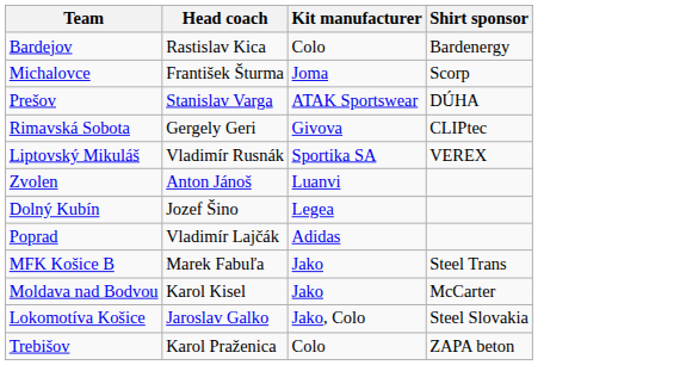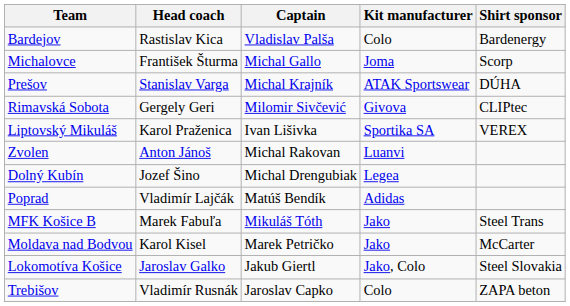 <table class="wikitable sortable">
 <tr>
 <th>Team</th>
 <th>Head coach</th>
+<th>Captain</th>
 <th>Kit manufacturer</th>
 <th>Shirt sponsor</th>
 </tr>
 <tr>
 <td><a href='#'>Bardejov</a></td>
 <td> Rastislav Kica</td>
+<td> <a href='#'>Vladislav Palša</a></td>
 <td>Colo</td>
 <td>Bardenergy</td>
 </tr>
 <tr>
 <td><a href='#'>Michalovce</a></td>
 <td> František Šturma</td>
+<td> <a href='#'>Michal Gallo</a></td>
 <td><a href='#'>Joma</a></td>
 <td>Scorp</td>
 </tr>
 <tr>
 <td><a href='#'>Prešov</a></td>
 <td> <a href='#'>Stanislav Varga</a></td>
+<td> <a href='#'>Michal Krajník</a></td>
 <td><a href='#'>ATAK Sportswear</a></td>
 <td>DÚHA</td>
 </tr>
 <tr>
 <td><a href='#'>Rimavská Sobota</a></td>
 <td> Gergely Geri</td>
+<td> <a href='#'>Milomir Sivčević</a></td>
 <td><a href='#'>Givova</a></td>
 <td>CLIPtec</td>
 </tr>
 <tr>
 <td><a href='#'>Liptovský Mikuláš</a></td>
-<td> Vladimír Rusnák</td>
+<td> Karol Praženica</td>
+<td> Ivan Lišivka</td>
 <td><a href='#'>Sportika SA</a></td>
 <td>VEREX</td>
 </tr>
 <tr>
 <td><a href='#'>Zvolen</a></td>
 <td> <a href='#'>Anton Jánoš</a></td>
+<td> Michal Rakovan</td>
 <td><a href='#'>Luanvi</a></td>
 <td></td>
 </tr>
 <tr>
 <td><a href='#'>Dolný Kubín</a></td>
 <td> Jozef Šino</td>
+<td> Michal Drengubiak</td>
 <td><a href='#'>Legea</a></td>
 <td></td>
 </tr>
 <tr>
 <td><a href='#'>Poprad</a></td>
 <td> Vladimír Lajčák</td>
+<td> Matúš Bendík</td>
 <td><a href='#'>Adidas</a></td>
 <td></td>
 </tr>
 <tr>
 <td><a href='#'>MFK Košice B</a></td>
 <td> Marek Fabuľa</td>
+<td> <a href='#'>Mikuláš Tóth</a></td>
 <td><a href='#'>Jako</a></td>
 <td>Steel Trans</td>
 </tr>
 <tr>
 <td><a href='#'>Moldava nad Bodvou</a></td>
 <td> Karol Kisel</td>
+<td> Marek Petričko</td>
 <td><a href='#'>Jako</a></td>
 <td>McCarter</td>
 </tr>
 <tr>
 <td><a href='#'>Lokomotíva Košice</a></td>
 <td> <a href='#'>Jaroslav Galko</a></td>
+<td> Jakub Giertl</td>
 <td><a href='#'>Jako</a>, Colo</td>
 <td>Steel Slovakia</td>
 </tr>
 <tr>
 <td><a href='#'>Trebišov</a></td>
-<td> Karol Praženica</td>
+<td> Vladimír Rusnák</td>
+<td> Jaroslav Capko</td>
 <td>Colo</td>
 <td>ZAPA beton</td>
 </tr>
 </table>
